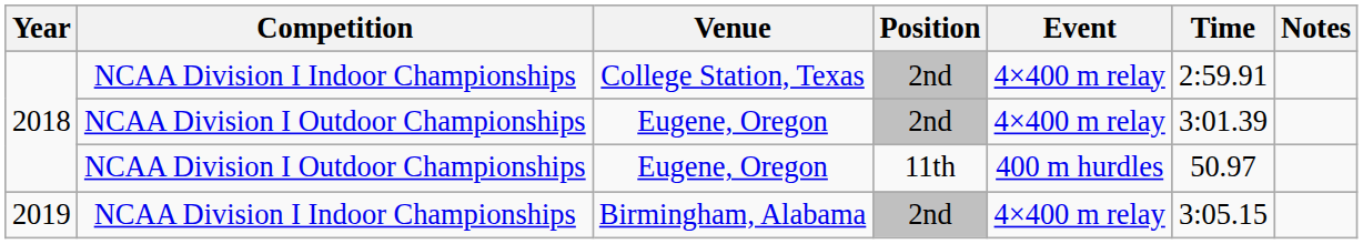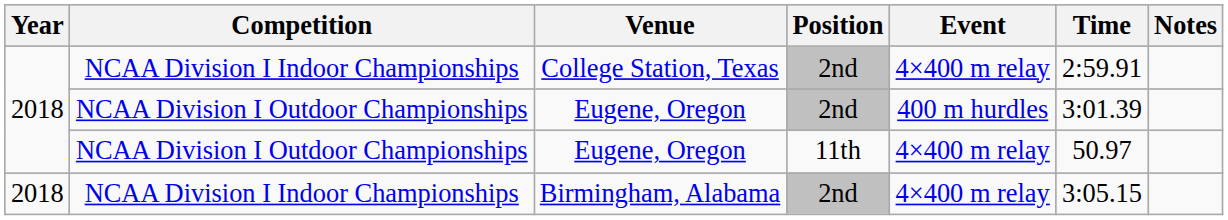 <table class="wikitable sortable" style=text-align:center>
 <tr>
 <th>Year</th>
 <th>Competition</th>
 <th>Venue</th>
 <th>Position</th>
 <th>Event</th>
 <th>Time</th>
 <th>Notes</th>
 </tr>
 <tr>
 <td rowspan=3>2018</td>
 <td><a href='#'>NCAA Division I Indoor Championships</a></td>
 <td><a href='#'>College Station, Texas</a></td>
 <td bgcolor = silver>2nd</td>
 <td data-sort-value="1600 relay"><a href='#'>4×400&nbsp;m relay</a></td>
 <td data-sort-value=179.91>2:59.91</td>
 <td></td>
 </tr>
 <tr>
 <td><a href='#'>NCAA Division I Outdoor Championships</a></td>
 <td><a href='#'>Eugene, Oregon</a></td>
 <td bgcolor=silver>2nd</td>
-<td data-sort-value="1600 relay"><a href='#'>4×400&nbsp;m relay</a></td>
+<td data-sort-value="400 m hs"><a href='#'>400&nbsp;m hurdles</a></td>
 <td data-sort-value=181.39>3:01.39</td>
 <td></td>
 </tr>
 <tr>
 <td><a href='#'>NCAA Division I Outdoor Championships</a></td>
 <td><a href='#'>Eugene, Oregon</a></td>
 <td>11th</td>
-<td data-sort-value="400 m hs"><a href='#'>400&nbsp;m hurdles</a></td>
+<td data-sort-value="1600 relay"><a href='#'>4×400&nbsp;m relay</a></td>
 <td>50.97</td>
 <td></td>
 </tr>
 <tr>
-<td>2019</td>
+<td>2018</td>
 <td><a href='#'>NCAA Division I Indoor Championships</a></td>
 <td><a href='#'>Birmingham, Alabama</a></td>
 <td bgcolor=silver>2nd</td>
 <td data-sort-value="1600 relay"><a href='#'>4×400&nbsp;m relay</a></td>
 <td data-sort-value=185.15>3:05.15</td>
 <td></td>
 </tr>
 </table>
